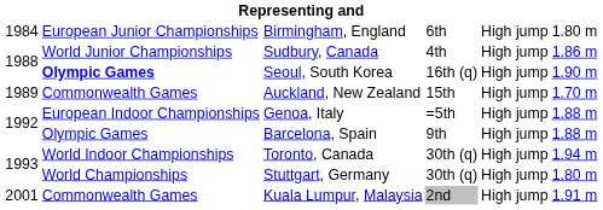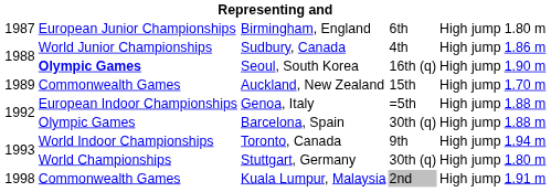 <table>
 <tr>
 <th colspan="6">Representing  and </th>
 </tr>
 <tr>
-<td>1984</td>
+<td>1987</td>
 <td><a href='#'>European Junior Championships</a></td>
 <td><a href='#'>Birmingham</a>, England</td>
 <td>6th</td>
 <td>High jump</td>
 <td>1.80 m</td>
 </tr>
 <tr>
 <td rowspan=2>1988</td>
 <td><a href='#'>World Junior Championships</a></td>
 <td><a href='#'>Sudbury</a>, <a href='#'>Canada</a></td>
 <td>4th</td>
 <td>High jump</td>
 <td><a href='#'>1.86 m</a></td>
 </tr>
 <tr>
 <td><strong><a href='#'>Olympic Games</a></strong></td>
 <td><a href='#'>Seoul</a>, South Korea</td>
 <td>16th (q)</td>
 <td>High jump</td>
 <td><a href='#'>1.90 m</a></td>
 </tr>
 <tr>
 <td>1989</td>
 <td><a href='#'>Commonwealth Games</a></td>
 <td><a href='#'>Auckland</a>, New Zealand</td>
 <td>15th</td>
 <td>High jump</td>
 <td><a href='#'>1.70 m</a></td>
 </tr>
 <tr>
 <td rowspan=2>1992</td>
 <td><a href='#'>European Indoor Championships</a></td>
 <td><a href='#'>Genoa</a>, Italy</td>
 <td>=5th</td>
 <td>High jump</td>
 <td><a href='#'>1.88 m</a></td>
 </tr>
 <tr>
 <td><a href='#'>Olympic Games</a></td>
 <td><a href='#'>Barcelona</a>, Spain</td>
-<td>9th</td>
+<td>30th (q)</td>
 <td>High jump</td>
 <td><a href='#'>1.88 m</a></td>
 </tr>
 <tr>
 <td rowspan=2>1993</td>
 <td><a href='#'>World Indoor Championships</a></td>
 <td><a href='#'>Toronto</a>, Canada</td>
-<td>30th (q)</td>
+<td>9th</td>
 <td>High jump</td>
 <td><a href='#'>1.94 m</a></td>
 </tr>
 <tr>
 <td><a href='#'>World Championships</a></td>
 <td><a href='#'>Stuttgart</a>, Germany</td>
 <td>30th (q)</td>
 <td>High jump</td>
 <td><a href='#'>1.80 m</a></td>
 </tr>
 <tr>
-<td>2001</td>
+<td>1998</td>
 <td><a href='#'>Commonwealth Games</a></td>
 <td><a href='#'>Kuala Lumpur</a>, <a href='#'>Malaysia</a></td>
 <td bgcolor="silver">2nd</td>
 <td>High jump</td>
 <td><a href='#'>1.91 m</a></td>
 </tr>
 </table>
